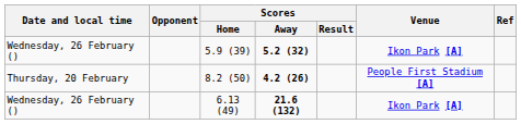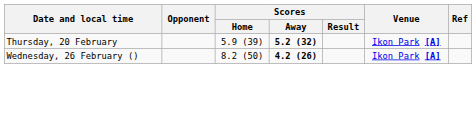 <table class="wikitable plainrowheaders" style="font-size:90%; width:100%; text-align:center;">
 <tr>
 <th scope="col" rowspan=2>Date and local time</th>
 <th scope="col" rowspan=2>Opponent</th>
 <th scope="col" colspan=3>Scores</th>
 <th scope="col" rowspan=2>Venue</th>
 <th scope="col" rowspan=2>Ref</th>
 </tr>
 <tr>
 <th scope="col">Home</th>
 <th scope="col">Away</th>
 <th scope="col">Result</th>
 </tr>
 <tr>
-<td align=left>Wednesday, 26 February ()</td>
+<td align=left>Thursday, 20 February </td>
 <td align=left></td>
 <td>5.9 (39)</td>
 <td><strong>5.2 (32)</strong></td>
 <td></td>
 <td><a href='#'>Ikon Park</a> <a href='#'><strong>[A]</strong></a></td>
 <td></td>
 </tr>
 <tr>
-<td align=left>Thursday, 20 February </td>
+<td align=left>Wednesday, 26 February ()</td>
 <td align=left></td>
 <td>8.2 (50)</td>
 <td><strong>4.2 (26)</strong></td>
-<td></td>
-<td><a href='#'>People First Stadium</a> <a href='#'><strong>[A]</strong></a></td>
-<td></td>
-</tr>
-<tr>
-<td align=left>Wednesday, 26 February ()</td>
-<td align=left></td>
-<td>6.13 (49)</td>
-<td><strong>21.6 (132)</strong></td>
 <td></td>
 <td><a href='#'>Ikon Park</a> <a href='#'><strong>[A]</strong></a></td>
 <td></td>
 </tr>
 </table>
